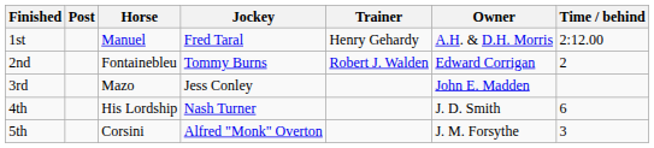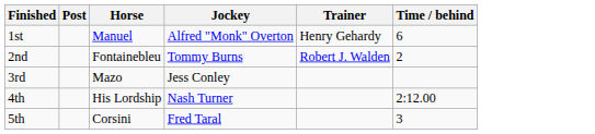 <table class="wikitable">
 <tr>
 <th>Finished</th>
 <th>Post</th>
 <th>Horse</th>
 <th>Jockey</th>
 <th>Trainer</th>
-<th>Owner</th>
 <th>Time / behind</th>
 </tr>
 <tr>
 <td>1st</td>
 <td></td>
 <td><a href='#'>Manuel</a></td>
-<td><a href='#'>Fred Taral</a></td>
+<td><a href='#'>Alfred "Monk" Overton</a></td>
 <td>Henry Gehardy</td>
-<td><a href='#'>A.H</a>. & <a href='#'>D.H. Morris</a></td>
-<td>2:12.00</td>
+<td>6</td>
 </tr>
 <tr>
 <td>2nd</td>
 <td></td>
 <td>Fontainebleu</td>
 <td><a href='#'>Tommy Burns</a></td>
 <td><a href='#'>Robert J. Walden</a></td>
-<td><a href='#'>Edward Corrigan</a></td>
 <td>2</td>
 </tr>
 <tr>
 <td>3rd</td>
 <td></td>
 <td>Mazo</td>
 <td>Jess Conley</td>
 <td></td>
-<td><a href='#'>John E. Madden</a></td>
 <td></td>
 </tr>
 <tr>
 <td>4th</td>
 <td></td>
 <td>His Lordship</td>
 <td><a href='#'>Nash Turner</a></td>
 <td></td>
-<td>J. D. Smith</td>
-<td>6</td>
+<td>2:12.00</td>
 </tr>
 <tr>
 <td>5th</td>
 <td></td>
 <td>Corsini</td>
-<td><a href='#'>Alfred "Monk" Overton</a></td>
+<td><a href='#'>Fred Taral</a></td>
 <td></td>
-<td>J. M. Forsythe</td>
 <td>3</td>
 </tr>
 </table>
